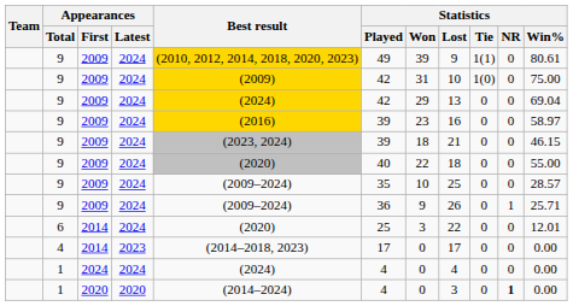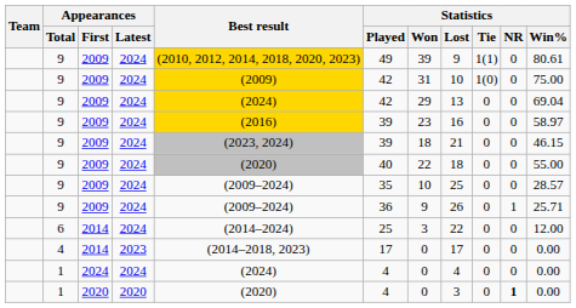 <table class="wikitable sortable" style="text-align: center;">
 <tr>
 <th rowspan="2">Team</th>
 <th colspan=3>Appearances</th>
 <th rowspan="2">Best result</th>
 <th colspan="6">Statistics</th>
 </tr>
 <tr>
 <th>Total</th>
 <th>First</th>
 <th>Latest</th>
 <th>Played</th>
 <th>Won</th>
 <th>Lost</th>
 <th>Tie</th>
 <th>NR</th>
 <th>Win%</th>
 </tr>
 <tr>
 <td style="text-align:left;"></td>
 <td>9</td>
 <td><a href='#'>2009</a></td>
 <td><a href='#'>2024</a></td>
 <td bgcolor=gold> (2010, 2012, 2014, 2018, 2020, 2023)</td>
 <td>49</td>
 <td>39</td>
 <td>9</td>
 <td>1(1)</td>
 <td>0</td>
 <td>80.61</td>
 </tr>
 <tr>
 <td style="text-align:left;"></td>
 <td>9</td>
 <td><a href='#'>2009</a></td>
 <td><a href='#'>2024</a></td>
 <td bgcolor=gold> (2009)</td>
 <td>42</td>
 <td>31</td>
 <td>10</td>
 <td>1(0)</td>
 <td>0</td>
 <td>75.00</td>
 </tr>
 <tr>
 <td style="text-align:left;"></td>
 <td>9</td>
 <td><a href='#'>2009</a></td>
 <td><a href='#'>2024</a></td>
 <td bgcolor=gold> (2024)</td>
 <td>42</td>
 <td>29</td>
 <td>13</td>
 <td>0</td>
 <td>0</td>
 <td>69.04</td>
 </tr>
 <tr>
 <td style="text-align:left;"></td>
 <td>9</td>
 <td><a href='#'>2009</a></td>
 <td><a href='#'>2024</a></td>
 <td bgcolor=gold> (2016)</td>
 <td>39</td>
 <td>23</td>
 <td>16</td>
 <td>0</td>
 <td>0</td>
 <td>58.97</td>
 </tr>
 <tr>
 <td style="text-align:left;"></td>
 <td>9</td>
 <td><a href='#'>2009</a></td>
 <td><a href='#'>2024</a></td>
 <td bgcolor=silver> (2023, 2024)</td>
 <td>39</td>
 <td>18</td>
 <td>21</td>
 <td>0</td>
 <td>0</td>
 <td>46.15</td>
 </tr>
 <tr>
 <td style="text-align:left;"></td>
 <td>9</td>
 <td><a href='#'>2009</a></td>
 <td><a href='#'>2024</a></td>
 <td bgcolor=silver> (2020)</td>
 <td>40</td>
 <td>22</td>
 <td>18</td>
 <td>0</td>
 <td>0</td>
 <td>55.00</td>
 </tr>
 <tr>
 <td style="text-align:left;"></td>
 <td>9</td>
 <td><a href='#'>2009</a></td>
 <td><a href='#'>2024</a></td>
 <td> (2009–2024)</td>
 <td>35</td>
 <td>10</td>
 <td>25</td>
 <td>0</td>
 <td>0</td>
 <td>28.57</td>
 </tr>
 <tr>
 <td style="text-align:left;"></td>
 <td>9</td>
 <td><a href='#'>2009</a></td>
 <td><a href='#'>2024</a></td>
 <td> (2009–2024)</td>
 <td>36</td>
 <td>9</td>
 <td>26</td>
 <td>0</td>
 <td>1</td>
 <td>25.71</td>
 </tr>
 <tr>
 <td style="text-align:left;"></td>
 <td>6</td>
 <td><a href='#'>2014</a></td>
 <td><a href='#'>2024</a></td>
-<td> (2020)</td>
+<td> (2014–2024)</td>
 <td>25</td>
 <td>3</td>
 <td>22</td>
 <td>0</td>
 <td>0</td>
-<td>12.01</td>
+<td>12.00</td>
 </tr>
 <tr>
 <td style="text-align:left;"></td>
 <td>4</td>
 <td><a href='#'>2014</a></td>
 <td><a href='#'>2023</a></td>
 <td> (2014–2018, 2023)</td>
 <td>17</td>
 <td>0</td>
 <td>17</td>
 <td>0</td>
 <td>0</td>
 <td>0.00</td>
 </tr>
 <tr>
 <td style="text-align:left;"></td>
 <td>1</td>
 <td><a href='#'>2024</a></td>
 <td><a href='#'>2024</a></td>
 <td> (2024)</td>
 <td>4</td>
 <td>0</td>
 <td>4</td>
 <td>0</td>
 <td>0</td>
 <td>0.00</td>
 </tr>
 <tr>
 <td style="text-align:left;"></td>
 <td>1</td>
 <td><a href='#'>2020</a></td>
 <td><a href='#'>2020</a></td>
-<td> (2014–2024)</td>
+<td> (2020)</td>
 <td>4</td>
 <td>0</td>
 <td>3</td>
 <td>0</td>
 <td><strong>1</strong></td>
 <td>0.00</td>
 </tr>
 </table>
